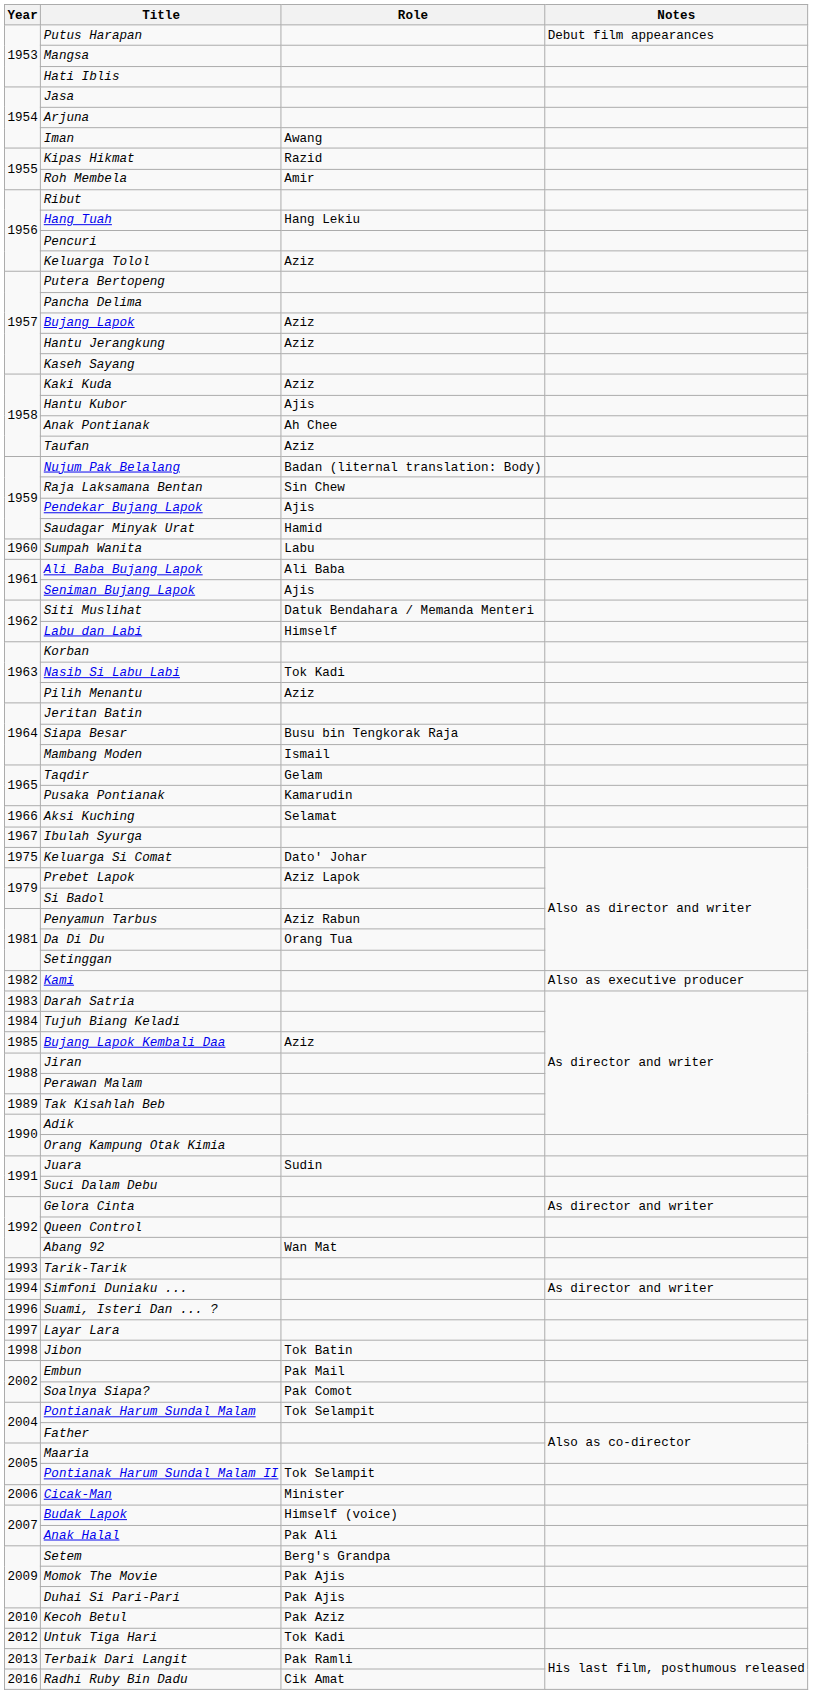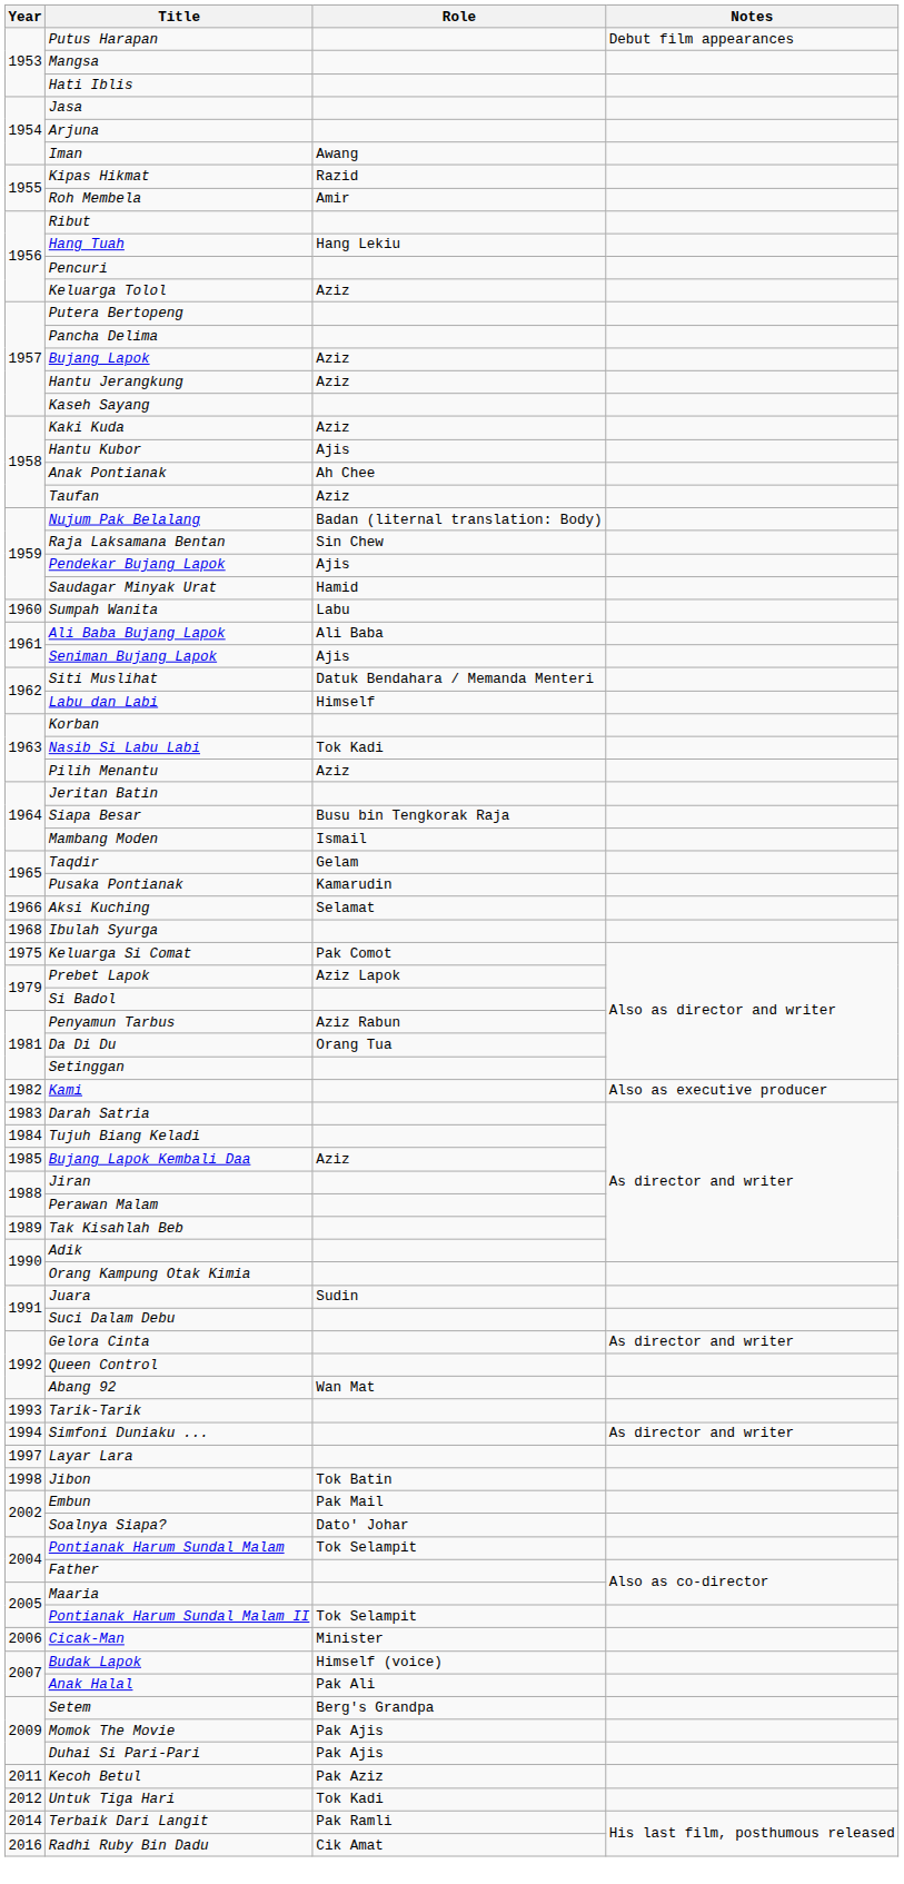 <table class="wikitable">
 <tr>
 <th>Year</th>
 <th>Title</th>
 <th>Role</th>
 <th>Notes</th>
 </tr>
 <tr>
 <td rowspan="3">1953</td>
 <td><em>Putus Harapan</em></td>
 <td></td>
 <td>Debut film appearances</td>
 </tr>
 <tr>
 <td><em>Mangsa</em></td>
 <td></td>
 <td></td>
 </tr>
 <tr>
 <td><em>Hati Iblis</em></td>
 <td></td>
 <td></td>
 </tr>
 <tr>
 <td rowspan="3">1954</td>
 <td><em>Jasa</em></td>
 <td></td>
 <td></td>
 </tr>
 <tr>
 <td><em>Arjuna</em></td>
 <td></td>
 <td></td>
 </tr>
 <tr>
 <td><em>Iman</em></td>
 <td>Awang</td>
 <td></td>
 </tr>
 <tr>
 <td rowspan="2">1955</td>
 <td><em>Kipas Hikmat</em></td>
 <td>Razid</td>
 <td></td>
 </tr>
 <tr>
 <td><em>Roh Membela</em></td>
 <td>Amir</td>
 <td></td>
 </tr>
 <tr>
 <td rowspan="4">1956</td>
 <td><em>Ribut</em></td>
 <td></td>
 <td></td>
 </tr>
 <tr>
 <td><em><a href='#'>Hang Tuah</a></em></td>
 <td>Hang Lekiu</td>
 <td></td>
 </tr>
 <tr>
 <td><em>Pencuri</em></td>
 <td></td>
 <td></td>
 </tr>
 <tr>
 <td><em>Keluarga Tolol</em></td>
 <td>Aziz</td>
 <td></td>
 </tr>
 <tr>
 <td rowspan="5">1957</td>
 <td><em>Putera Bertopeng</em></td>
 <td></td>
 <td></td>
 </tr>
 <tr>
 <td><em>Pancha Delima</em></td>
 <td></td>
 <td></td>
 </tr>
 <tr>
 <td><em><a href='#'>Bujang Lapok</a></em></td>
 <td>Aziz</td>
 <td></td>
 </tr>
 <tr>
 <td><em>Hantu Jerangkung</em></td>
 <td>Aziz</td>
 <td></td>
 </tr>
 <tr>
 <td><em>Kaseh Sayang</em></td>
 <td></td>
 <td></td>
 </tr>
 <tr>
 <td rowspan="4">1958</td>
 <td><em>Kaki Kuda</em></td>
 <td>Aziz</td>
 <td></td>
 </tr>
 <tr>
 <td><em>Hantu Kubor</em></td>
 <td>Ajis</td>
 <td></td>
 </tr>
 <tr>
 <td><em>Anak Pontianak</em></td>
 <td>Ah Chee</td>
 <td></td>
 </tr>
 <tr>
 <td><em>Taufan</em></td>
 <td>Aziz</td>
 <td></td>
 </tr>
 <tr>
 <td rowspan="4">1959</td>
 <td><em><a href='#'>Nujum Pak Belalang</a></em></td>
 <td>Badan (liternal translation: Body)</td>
 <td></td>
 </tr>
 <tr>
 <td><em>Raja Laksamana Bentan</em></td>
 <td>Sin Chew</td>
 <td></td>
 </tr>
 <tr>
 <td><em><a href='#'>Pendekar Bujang Lapok</a></em></td>
 <td>Ajis</td>
 <td></td>
 </tr>
 <tr>
 <td><em>Saudagar Minyak Urat</em></td>
 <td>Hamid</td>
 <td></td>
 </tr>
 <tr>
 <td>1960</td>
 <td><em>Sumpah Wanita</em></td>
 <td>Labu</td>
 <td></td>
 </tr>
 <tr>
 <td rowspan="2">1961</td>
 <td><em><a href='#'>Ali Baba Bujang Lapok</a></em></td>
 <td>Ali Baba</td>
 <td></td>
 </tr>
 <tr>
 <td><em><a href='#'>Seniman Bujang Lapok</a></em></td>
 <td>Ajis</td>
 <td></td>
 </tr>
 <tr>
 <td rowspan="2">1962</td>
 <td><em>Siti Muslihat</em></td>
 <td>Datuk Bendahara / Memanda Menteri</td>
 <td></td>
 </tr>
 <tr>
 <td><em><a href='#'>Labu dan Labi</a></em></td>
 <td>Himself</td>
 <td></td>
 </tr>
 <tr>
 <td rowspan="3">1963</td>
 <td><em>Korban</em></td>
 <td></td>
 <td></td>
 </tr>
 <tr>
 <td><em><a href='#'>Nasib Si Labu Labi</a></em></td>
 <td>Tok Kadi</td>
 <td></td>
 </tr>
 <tr>
 <td><em>Pilih Menantu</em></td>
 <td>Aziz</td>
 <td></td>
 </tr>
 <tr>
 <td rowspan="3">1964</td>
 <td><em>Jeritan Batin</em></td>
 <td></td>
 <td></td>
 </tr>
 <tr>
 <td><em>Siapa Besar</em></td>
 <td>Busu bin Tengkorak Raja</td>
 <td></td>
 </tr>
 <tr>
 <td><em>Mambang Moden</em></td>
 <td>Ismail</td>
 <td></td>
 </tr>
 <tr>
 <td rowspan="2">1965</td>
 <td><em>Taqdir</em></td>
 <td>Gelam</td>
 <td></td>
 </tr>
 <tr>
 <td><em>Pusaka Pontianak</em></td>
 <td>Kamarudin</td>
 <td></td>
 </tr>
 <tr>
 <td>1966</td>
 <td><em>Aksi Kuching</em></td>
 <td>Selamat</td>
 <td></td>
 </tr>
 <tr>
-<td>1967</td>
+<td>1968</td>
 <td><em>Ibulah Syurga</em></td>
 <td></td>
 <td></td>
 </tr>
 <tr>
 <td>1975</td>
 <td><em>Keluarga Si Comat</em></td>
-<td>Dato' Johar</td>
+<td>Pak Comot</td>
 <td rowspan="6">Also as director and writer</td>
 </tr>
 <tr>
 <td rowspan="2">1979</td>
 <td><em>Prebet Lapok</em></td>
 <td>Aziz Lapok</td>
 </tr>
 <tr>
 <td><em>Si Badol</em></td>
 <td></td>
 </tr>
 <tr>
 <td rowspan="3">1981</td>
 <td><em>Penyamun Tarbus</em></td>
 <td>Aziz Rabun</td>
 </tr>
 <tr>
 <td><em>Da Di Du</em></td>
 <td>Orang Tua</td>
 </tr>
 <tr>
 <td><em>Setinggan</em></td>
 <td></td>
 </tr>
 <tr>
 <td>1982</td>
 <td><em><a href='#'>Kami</a></em></td>
 <td></td>
 <td>Also as executive producer</td>
 </tr>
 <tr>
 <td>1983</td>
 <td><em>Darah Satria</em></td>
 <td></td>
 <td rowspan="7">As director and writer</td>
 </tr>
 <tr>
 <td>1984</td>
 <td><em>Tujuh Biang Keladi</em></td>
 <td></td>
 </tr>
 <tr>
 <td>1985</td>
 <td><em><a href='#'>Bujang Lapok Kembali Daa</a></em></td>
 <td>Aziz</td>
 </tr>
 <tr>
 <td rowspan="2">1988</td>
 <td><em>Jiran</em></td>
 <td></td>
 </tr>
 <tr>
 <td><em>Perawan Malam</em></td>
 <td></td>
 </tr>
 <tr>
 <td>1989</td>
 <td><em>Tak Kisahlah Beb</em></td>
 <td></td>
 </tr>
 <tr>
 <td rowspan=2>1990</td>
 <td><em>Adik</em></td>
 <td></td>
 </tr>
 <tr>
 <td><em>Orang Kampung Otak Kimia</em></td>
 <td></td>
 <td></td>
 </tr>
 <tr>
 <td rowspan="2">1991</td>
 <td><em>Juara</em></td>
 <td>Sudin</td>
 <td></td>
 </tr>
 <tr>
 <td><em>Suci Dalam Debu</em></td>
 <td></td>
 <td></td>
 </tr>
 <tr>
 <td rowspan="3">1992</td>
 <td><em>Gelora Cinta</em></td>
 <td></td>
 <td>As director and writer</td>
 </tr>
 <tr>
 <td><em>Queen Control</em></td>
 <td></td>
 <td></td>
 </tr>
 <tr>
 <td><em>Abang 92</em></td>
 <td>Wan Mat</td>
 <td></td>
 </tr>
 <tr>
 <td>1993</td>
 <td><em>Tarik-Tarik</em></td>
 <td></td>
 <td></td>
 </tr>
 <tr>
 <td>1994</td>
 <td><em>Simfoni Duniaku ... </em></td>
 <td></td>
 <td>As director and writer</td>
 </tr>
 <tr>
-<td>1996</td>
-<td><em>Suami, Isteri Dan ... ?</em></td>
-<td></td>
-<td></td>
-</tr>
-<tr>
 <td>1997</td>
 <td><em>Layar Lara</em></td>
 <td></td>
 <td></td>
 </tr>
 <tr>
 <td>1998</td>
 <td><em>Jibon</em></td>
 <td>Tok Batin</td>
 <td></td>
 </tr>
 <tr>
 <td rowspan="2">2002</td>
 <td><em>Embun</em></td>
 <td>Pak Mail</td>
 <td></td>
 </tr>
 <tr>
 <td><em>Soalnya Siapa?</em></td>
-<td>Pak Comot</td>
+<td>Dato' Johar</td>
 <td></td>
 </tr>
 <tr>
 <td rowspan="2">2004</td>
 <td><em><a href='#'>Pontianak Harum Sundal Malam</a></em></td>
 <td>Tok Selampit</td>
 <td></td>
 </tr>
 <tr>
 <td><em>Father</em></td>
 <td></td>
 <td rowspan="2">Also as co-director</td>
 </tr>
 <tr>
 <td rowspan="2">2005</td>
 <td><em>Maaria</em></td>
 <td></td>
 </tr>
 <tr>
 <td><em><a href='#'>Pontianak Harum Sundal Malam II</a></em></td>
 <td>Tok Selampit</td>
 <td></td>
 </tr>
 <tr>
 <td>2006</td>
 <td><em><a href='#'>Cicak-Man</a></em></td>
 <td>Minister</td>
 <td></td>
 </tr>
 <tr>
 <td rowspan="2">2007</td>
 <td><em><a href='#'>Budak Lapok</a></em></td>
 <td>Himself (voice)</td>
 <td></td>
 </tr>
 <tr>
 <td><em><a href='#'>Anak Halal</a></em></td>
 <td>Pak Ali</td>
 <td></td>
 </tr>
 <tr>
 <td rowspan="3">2009</td>
 <td><em>Setem</em></td>
 <td>Berg's Grandpa</td>
 <td></td>
 </tr>
 <tr>
 <td><em>Momok The Movie</em></td>
 <td>Pak Ajis</td>
 <td></td>
 </tr>
 <tr>
 <td><em>Duhai Si Pari-Pari</em></td>
 <td>Pak Ajis</td>
 <td></td>
 </tr>
 <tr>
-<td>2010</td>
+<td>2011</td>
 <td><em>Kecoh Betul</em></td>
 <td>Pak Aziz</td>
 <td></td>
 </tr>
 <tr>
 <td>2012</td>
 <td><em>Untuk Tiga Hari</em></td>
 <td>Tok Kadi</td>
 <td></td>
 </tr>
 <tr>
-<td>2013</td>
+<td>2014</td>
 <td><em>Terbaik Dari Langit</em></td>
 <td>Pak Ramli</td>
 <td rowspan="2">His last film, posthumous released</td>
 </tr>
 <tr>
 <td>2016</td>
 <td><em>Radhi Ruby Bin Dadu</em></td>
 <td>Cik Amat</td>
 </tr>
 </table>
